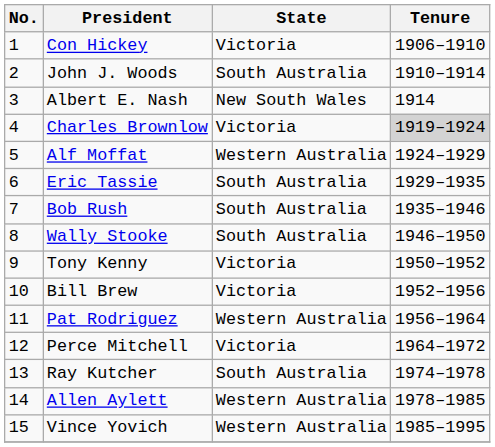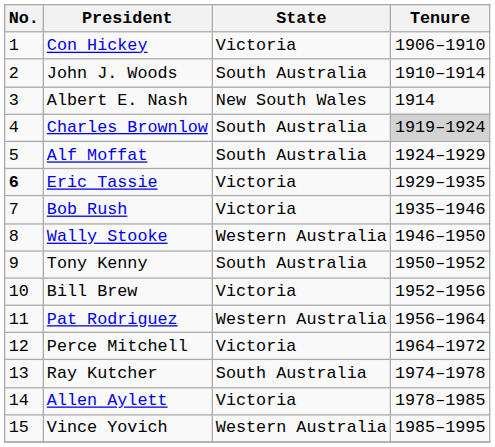 <table class="wikitable sortable" style="text-align:left; font-size:100%;">
 <tr>
 <th>No.</th>
 <th>President</th>
 <th>State</th>
 <th>Tenure</th>
 </tr>
 <tr>
 <td>1</td>
 <td><a href='#'>Con Hickey</a></td>
 <td>Victoria</td>
 <td>1906–1910</td>
 </tr>
 <tr>
 <td>2</td>
 <td>John J. Woods</td>
 <td>South Australia</td>
 <td>1910–1914</td>
 </tr>
 <tr>
 <td>3</td>
 <td>Albert E. Nash</td>
 <td>New South Wales</td>
 <td>1914</td>
 </tr>
 <tr>
 <td>4</td>
 <td><a href='#'>Charles Brownlow</a></td>
-<td>Victoria</td>
+<td>South Australia</td>
 <td style="background: lightgrey;">1919–1924</td>
 </tr>
 <tr>
 <td>5</td>
 <td><a href='#'>Alf Moffat</a></td>
-<td>Western Australia</td>
+<td>South Australia</td>
 <td>1924–1929</td>
 </tr>
 <tr>
-<td>6</td>
+<td><strong>6</strong></td>
 <td><a href='#'>Eric Tassie</a></td>
-<td>South Australia</td>
+<td>Victoria</td>
 <td>1929–1935</td>
 </tr>
 <tr>
 <td>7</td>
 <td><a href='#'>Bob Rush</a></td>
-<td>South Australia</td>
+<td>Victoria</td>
 <td>1935–1946</td>
 </tr>
 <tr>
 <td>8</td>
 <td><a href='#'>Wally Stooke</a></td>
-<td>South Australia</td>
+<td>Western Australia</td>
 <td>1946–1950</td>
 </tr>
 <tr>
 <td>9</td>
 <td>Tony Kenny</td>
-<td>Victoria</td>
+<td>South Australia</td>
 <td>1950–1952</td>
 </tr>
 <tr>
 <td>10</td>
 <td>Bill Brew</td>
 <td>Victoria</td>
 <td>1952–1956</td>
 </tr>
 <tr>
 <td>11</td>
 <td><a href='#'>Pat Rodriguez</a></td>
 <td>Western Australia</td>
 <td>1956–1964</td>
 </tr>
 <tr>
 <td>12</td>
 <td>Perce Mitchell</td>
 <td>Victoria</td>
 <td>1964–1972</td>
 </tr>
 <tr>
 <td>13</td>
 <td>Ray Kutcher</td>
 <td>South Australia</td>
 <td>1974–1978</td>
 </tr>
 <tr>
 <td>14</td>
 <td><a href='#'>Allen Aylett</a></td>
-<td>Western Australia</td>
+<td>Victoria</td>
 <td>1978–1985</td>
 </tr>
 <tr>
 <td>15</td>
 <td>Vince Yovich</td>
 <td>Western Australia</td>
 <td>1985–1995</td>
 </tr>
 <tr>
 </tr>
 </table>
